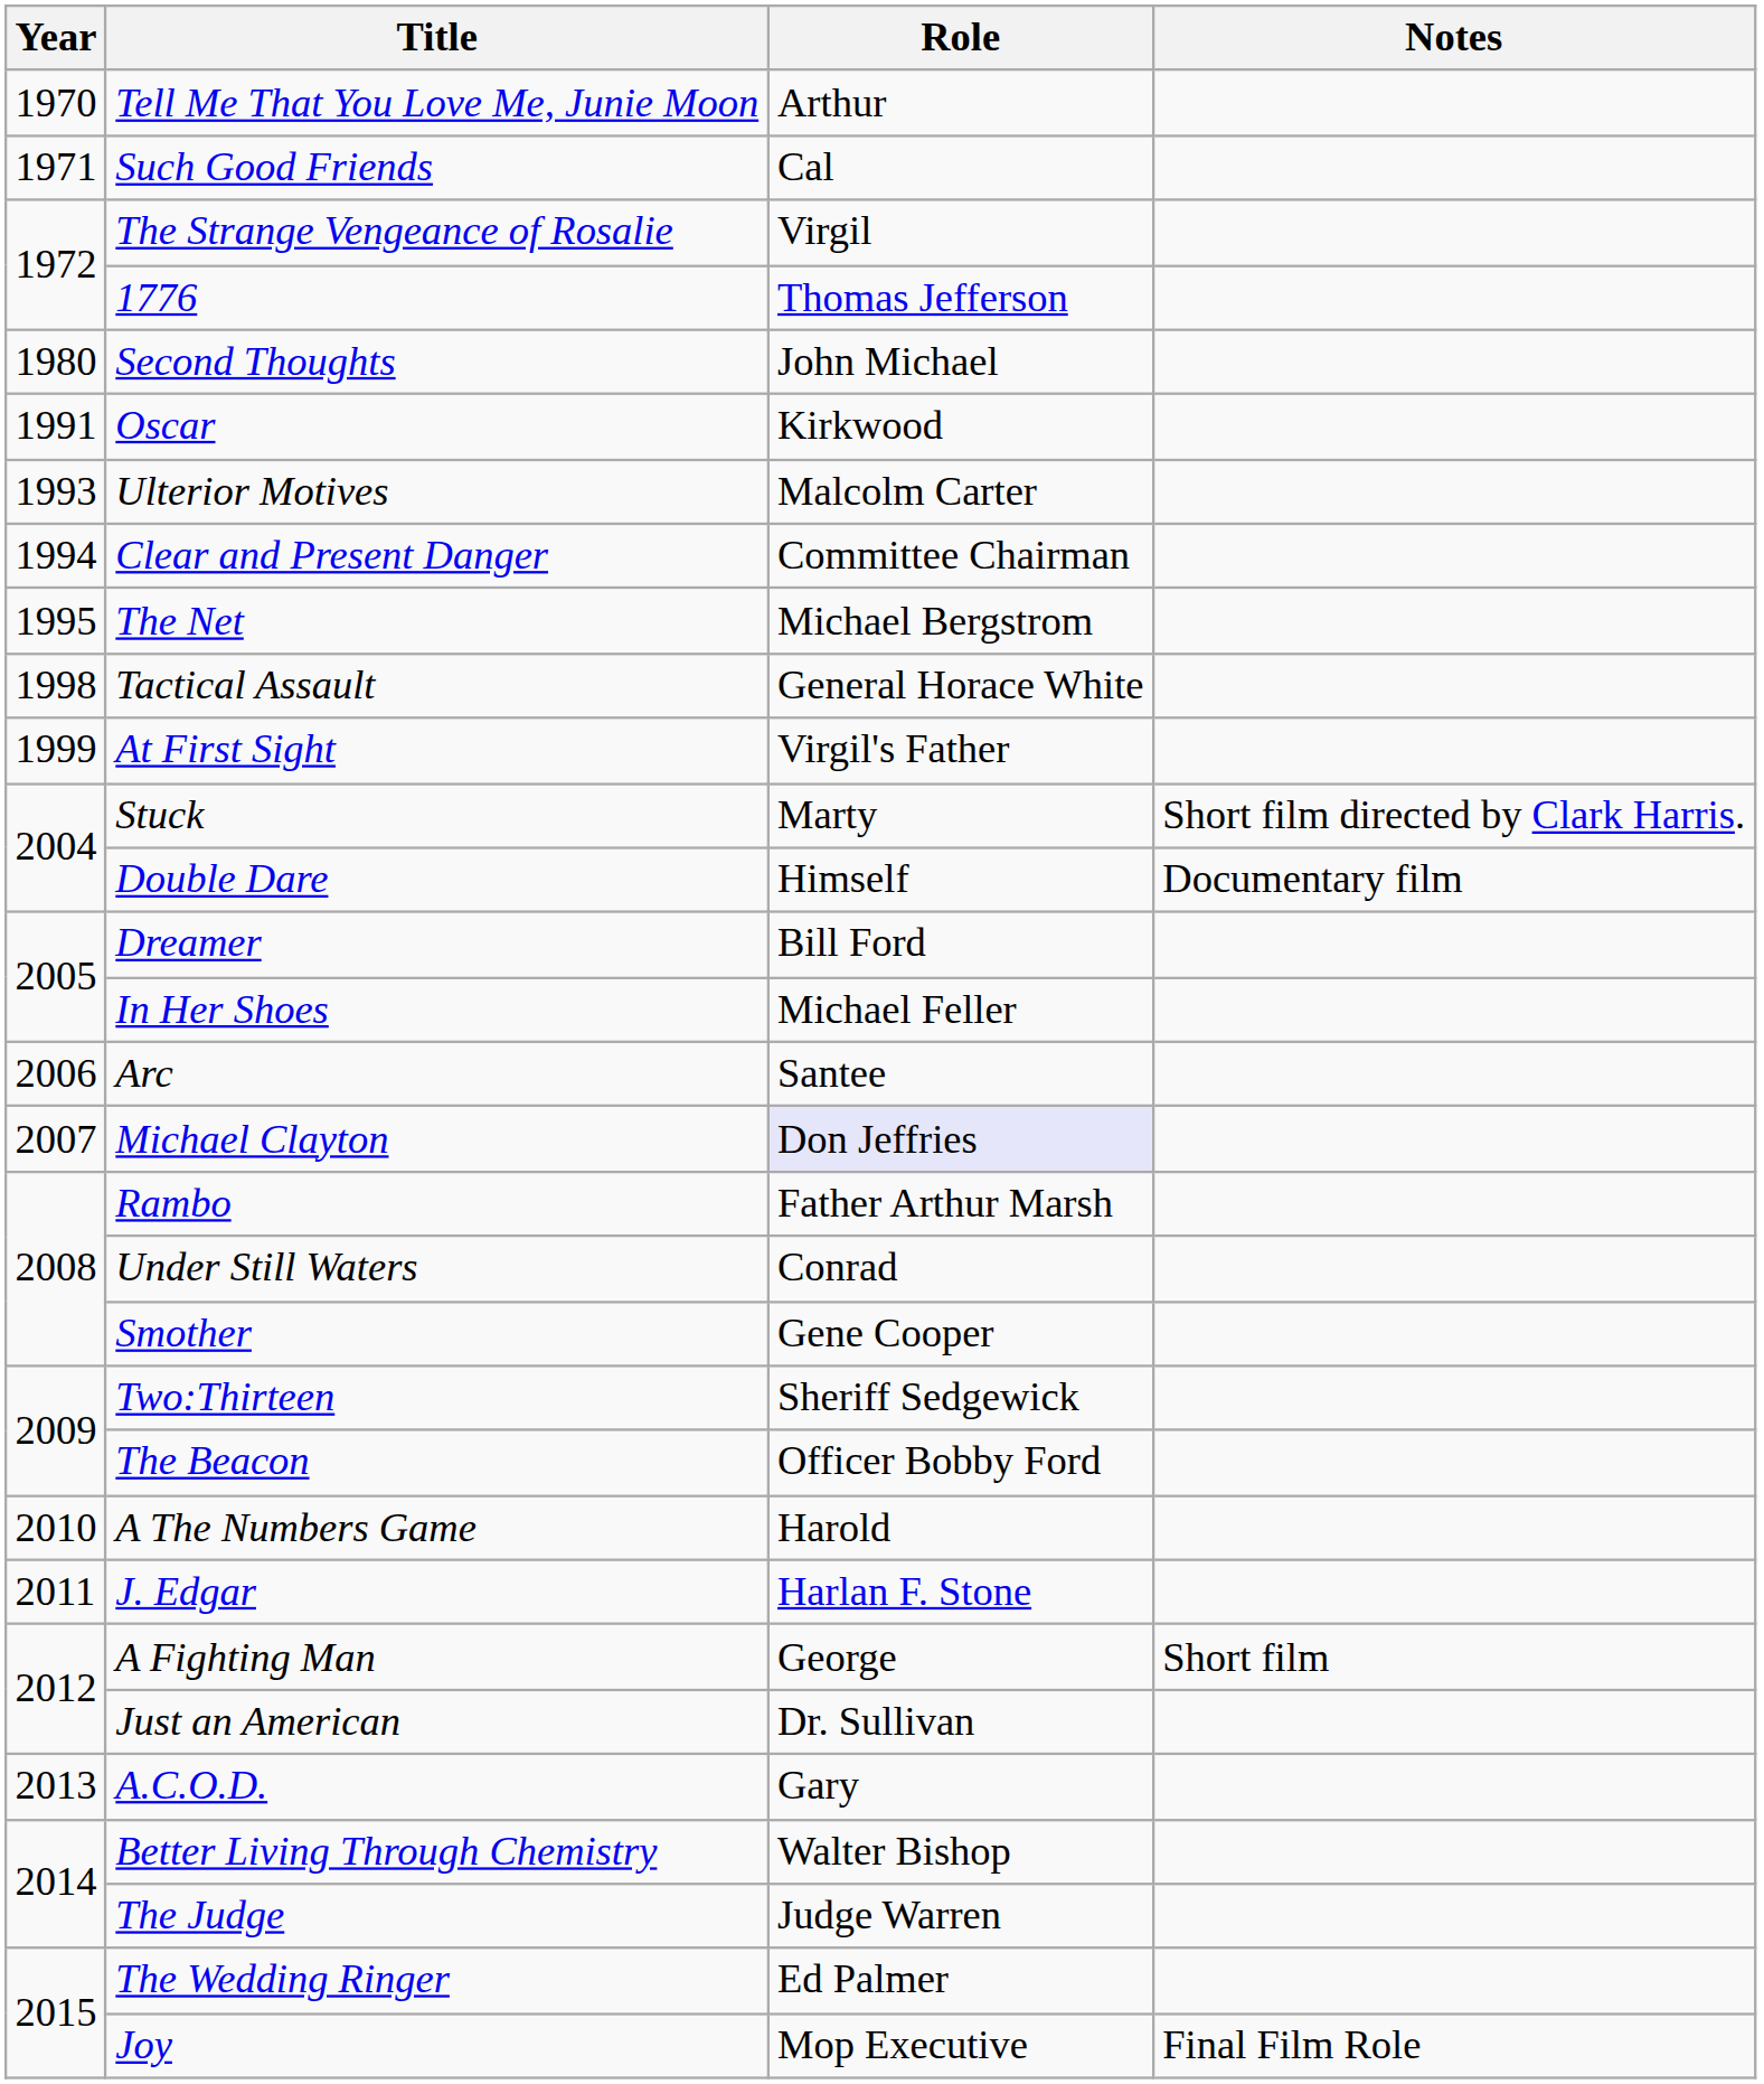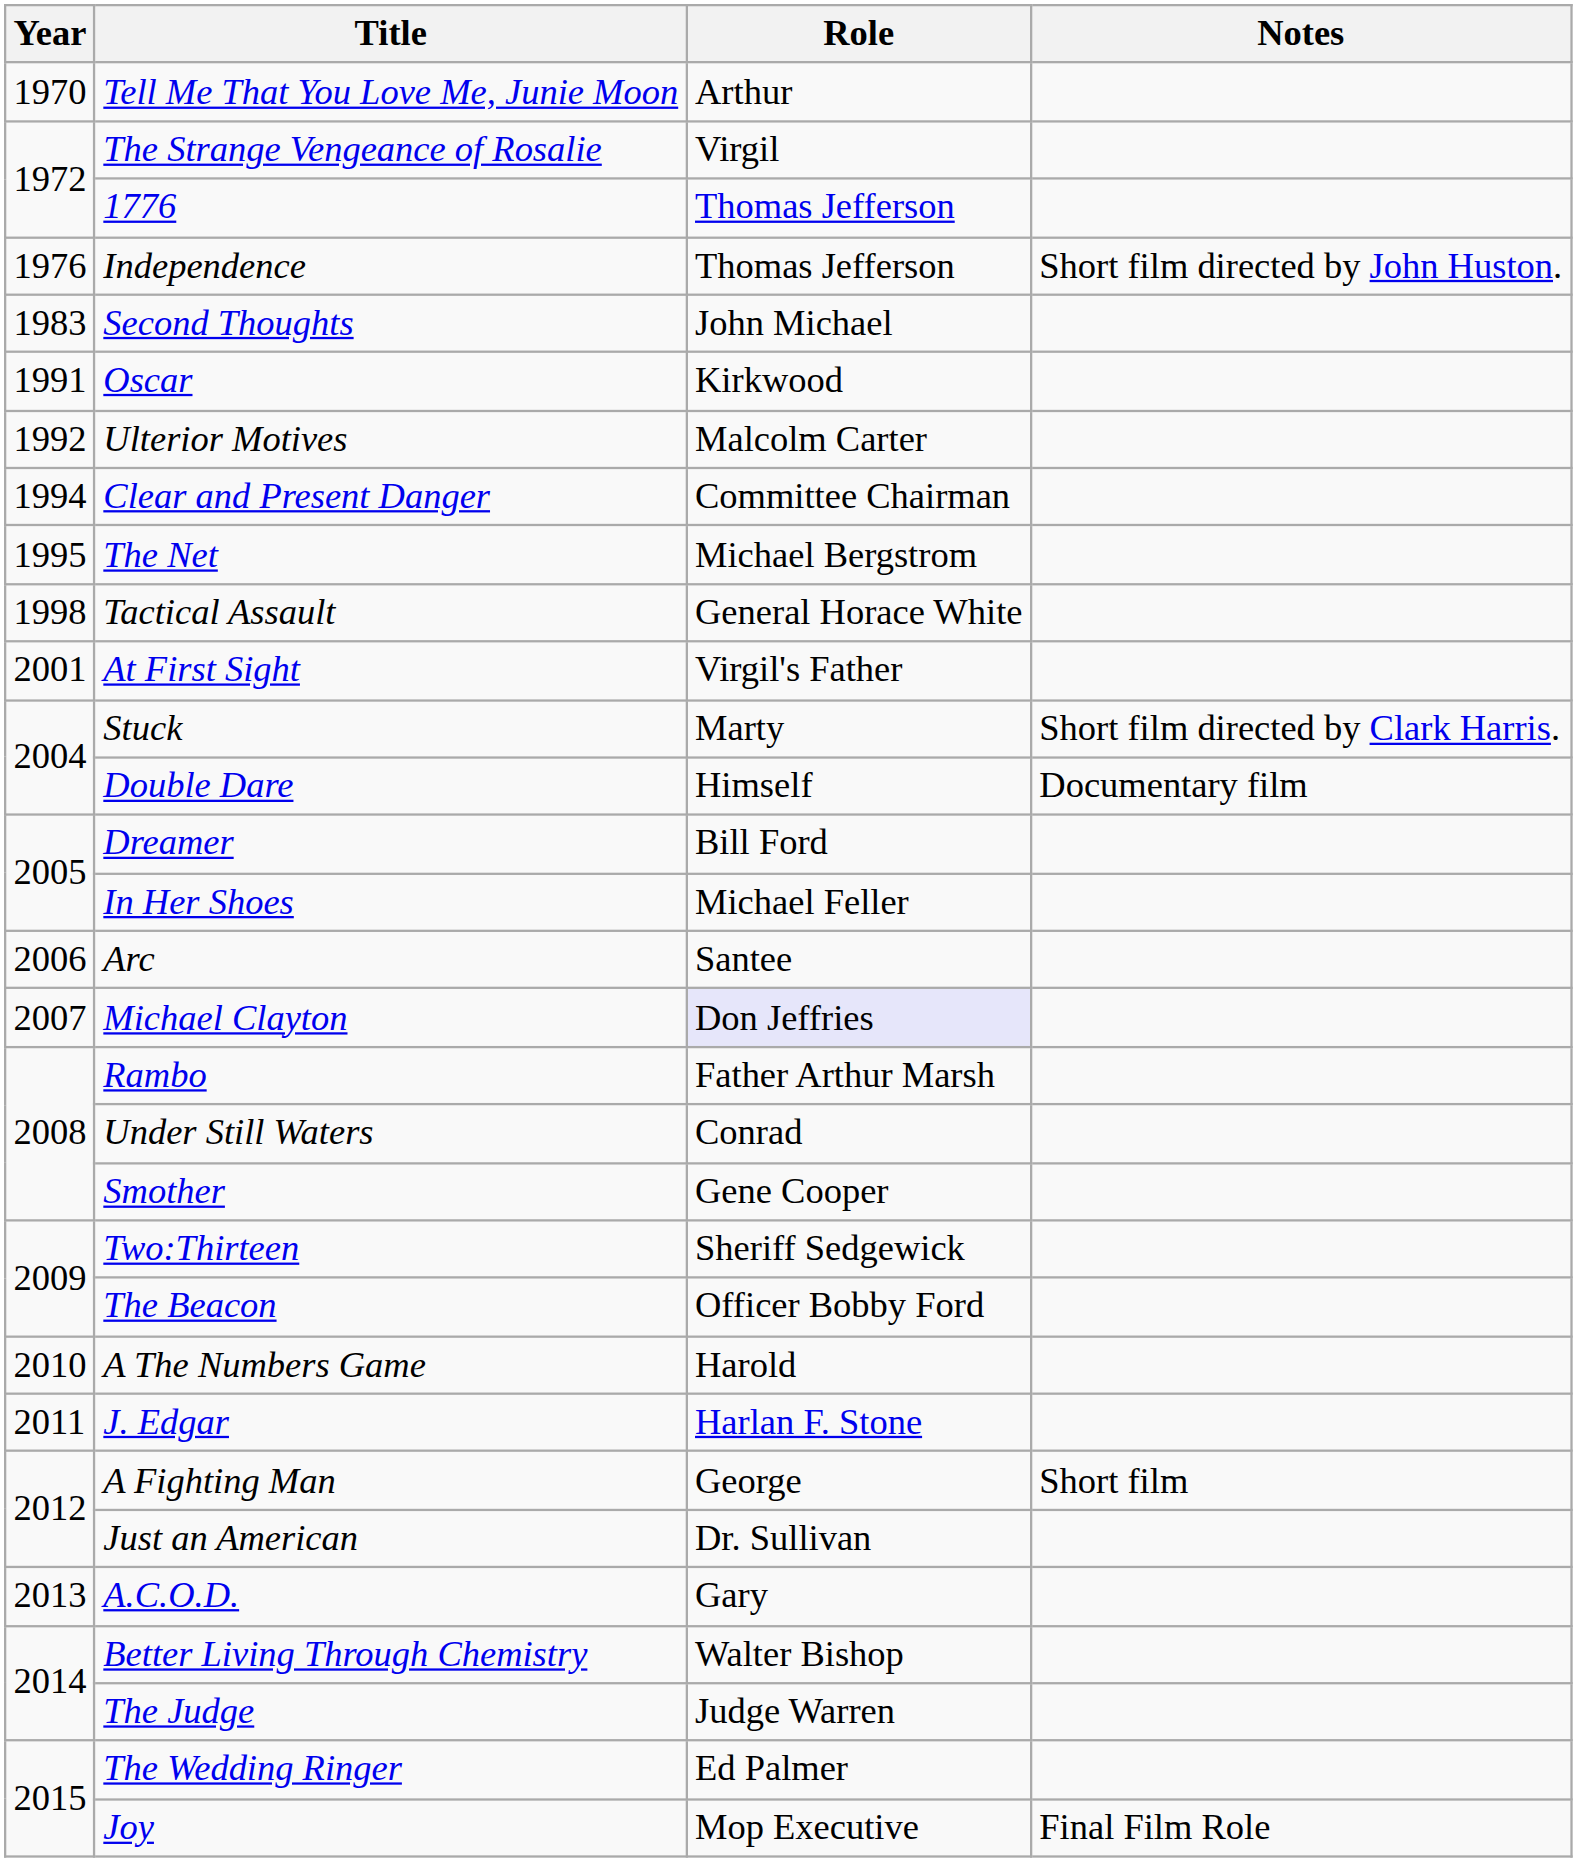 <table class="wikitable sortable">
 <tr>
 <th>Year</th>
 <th>Title</th>
 <th>Role</th>
 <th>Notes</th>
 </tr>
 <tr>
 <td>1970</td>
 <td><em><a href='#'>Tell Me That You Love Me, Junie Moon</a></em></td>
 <td>Arthur</td>
 <td></td>
 </tr>
 <tr>
-<td>1971</td>
-<td><em><a href='#'>Such Good Friends</a></em></td>
-<td>Cal</td>
-<td></td>
-</tr>
-<tr>
 <td rowspan="2">1972</td>
 <td><em><a href='#'>The Strange Vengeance of Rosalie</a></em></td>
 <td>Virgil</td>
 <td></td>
 </tr>
 <tr>
 <td><em><a href='#'>1776</a></em></td>
 <td><a href='#'>Thomas Jefferson</a></td>
 <td></td>
 </tr>
 <tr>
-<td>1980</td>
+<td>1976</td>
+<td><em>Independence</em></td>
+<td>Thomas Jefferson</td>
+<td>Short film directed by <a href='#'>John Huston</a>.</td>
+</tr>
+<tr>
+<td>1983</td>
 <td><em><a href='#'>Second Thoughts</a></em></td>
 <td>John Michael</td>
 <td></td>
 </tr>
 <tr>
 <td>1991</td>
 <td><em><a href='#'>Oscar</a></em></td>
 <td>Kirkwood</td>
 <td></td>
 </tr>
 <tr>
-<td>1993</td>
+<td>1992</td>
 <td><em>Ulterior Motives</em></td>
 <td>Malcolm Carter</td>
 <td></td>
 </tr>
 <tr>
 <td>1994</td>
 <td><em><a href='#'>Clear and Present Danger</a></em></td>
 <td>Committee Chairman</td>
 <td></td>
 </tr>
 <tr>
 <td>1995</td>
 <td><em><a href='#'>The Net</a></em></td>
 <td>Michael Bergstrom</td>
 <td></td>
 </tr>
 <tr>
 <td>1998</td>
 <td><em>Tactical Assault</em></td>
 <td>General Horace White</td>
 <td></td>
 </tr>
 <tr>
-<td>1999</td>
+<td>2001</td>
 <td><em><a href='#'>At First Sight</a></em></td>
 <td>Virgil's Father</td>
 <td></td>
 </tr>
 <tr>
 <td rowspan="2">2004</td>
 <td><em>Stuck</em></td>
 <td>Marty</td>
 <td>Short film directed by <a href='#'>Clark Harris</a>.</td>
 </tr>
 <tr>
 <td><em><a href='#'>Double Dare</a></em></td>
 <td>Himself</td>
 <td>Documentary film</td>
 </tr>
 <tr>
 <td rowspan="2">2005</td>
 <td><em><a href='#'>Dreamer</a></em></td>
 <td>Bill Ford</td>
 <td></td>
 </tr>
 <tr>
 <td><em><a href='#'>In Her Shoes</a></em></td>
 <td>Michael Feller</td>
 <td></td>
 </tr>
 <tr>
 <td>2006</td>
 <td><em>Arc</em></td>
 <td>Santee</td>
 <td></td>
 </tr>
 <tr>
 <td>2007</td>
 <td><em><a href='#'>Michael Clayton</a></em></td>
 <td style="background: lavender;">Don Jeffries</td>
 <td></td>
 </tr>
 <tr>
 <td rowspan="3">2008</td>
 <td><em><a href='#'>Rambo</a></em></td>
 <td>Father Arthur Marsh</td>
 <td></td>
 </tr>
 <tr>
 <td><em>Under Still Waters</em></td>
 <td>Conrad</td>
 <td></td>
 </tr>
 <tr>
 <td><em><a href='#'>Smother</a></em></td>
 <td>Gene Cooper</td>
 <td></td>
 </tr>
 <tr>
 <td rowspan="2">2009</td>
 <td><em><a href='#'>Two:Thirteen</a></em></td>
 <td>Sheriff Sedgewick</td>
 <td></td>
 </tr>
 <tr>
 <td><em><a href='#'>The Beacon</a></em></td>
 <td>Officer Bobby Ford</td>
 <td></td>
 </tr>
 <tr>
 <td>2010</td>
 <td><em>A The Numbers Game</em></td>
 <td>Harold</td>
 <td></td>
 </tr>
 <tr>
 <td>2011</td>
 <td><em><a href='#'>J. Edgar</a></em></td>
 <td><a href='#'>Harlan F. Stone</a></td>
 <td></td>
 </tr>
 <tr>
 <td rowspan="2">2012</td>
 <td><em>A Fighting Man</em></td>
 <td>George</td>
 <td>Short film</td>
 </tr>
 <tr>
 <td><em>Just an American</em></td>
 <td>Dr. Sullivan</td>
 <td></td>
 </tr>
 <tr>
 <td>2013</td>
 <td><em><a href='#'>A.C.O.D.</a></em></td>
 <td>Gary</td>
 <td></td>
 </tr>
 <tr>
 <td rowspan="2">2014</td>
 <td><em><a href='#'>Better Living Through Chemistry</a></em></td>
 <td>Walter Bishop</td>
 <td></td>
 </tr>
 <tr>
 <td><em><a href='#'>The Judge</a></em></td>
 <td>Judge Warren</td>
 <td></td>
 </tr>
 <tr>
 <td rowspan="2">2015</td>
 <td><em><a href='#'>The Wedding Ringer</a></em></td>
 <td>Ed Palmer</td>
 <td></td>
 </tr>
 <tr>
 <td><em><a href='#'>Joy</a></em></td>
 <td>Mop Executive</td>
 <td>Final Film Role</td>
 </tr>
 </table>
